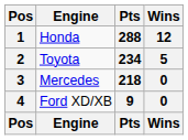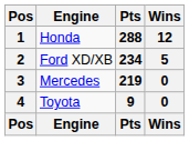 <table class="wikitable" style="font-size: 85%;; text-align:center;">
 <tr valign="top">
 <th valign="middle">Pos</th>
 <th valign="middle">Engine</th>
 <th valign="middle">Pts</th>
 <th valign="middle">Wins</th>
 </tr>
 <tr>
 <th>1</th>
 <td align="left"> <a href='#'>Honda</a></td>
 <th>288</th>
 <th>12</th>
 </tr>
 <tr>
 <th>2</th>
-<td align="left"> <a href='#'>Toyota</a></td>
+<td align="left"> <a href='#'>Ford</a> XD/XB</td>
 <th>234</th>
 <th>5</th>
 </tr>
 <tr>
 <th>3</th>
 <td align="left"> <a href='#'>Mercedes</a></td>
-<th>218</th>
+<th>219</th>
 <th>0</th>
 </tr>
 <tr>
 <th>4</th>
-<td align="left"> <a href='#'>Ford</a> XD/XB</td>
+<td align="left"> <a href='#'>Toyota</a></td>
 <th>9</th>
 <th>0</th>
 </tr>
 <tr valign="top">
 <th valign="middle">Pos</th>
 <th valign="middle">Engine</th>
 <th valign="middle">Pts</th>
 <th valign="middle">Wins</th>
 </tr>
 </table>
